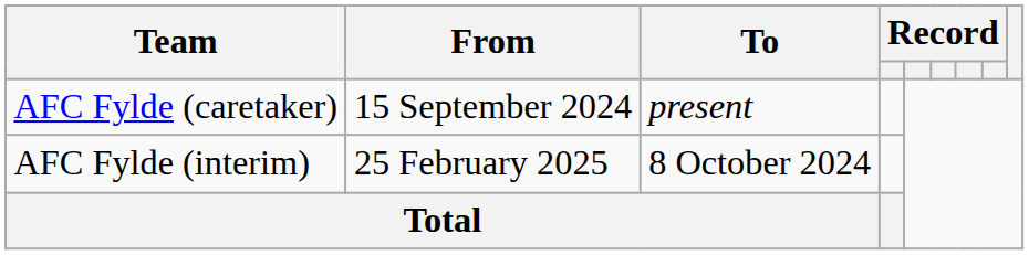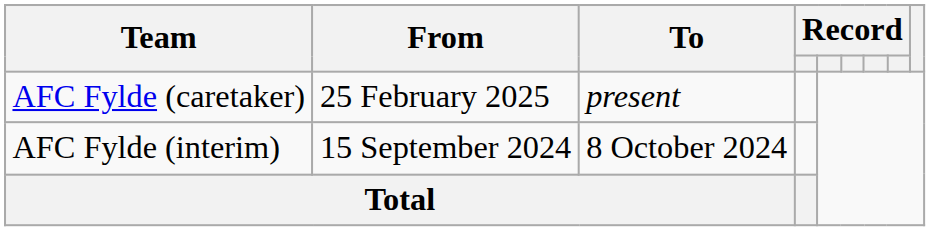 <table class=wikitable style=text-align:center>
 <tr>
 <th rowspan=2>Team</th>
 <th rowspan=2>From</th>
 <th rowspan=2>To</th>
 <th colspan=5>Record</th>
 <th rowspan=2></th>
 </tr>
 <tr>
 <th></th>
 <th></th>
 <th></th>
 <th></th>
 <th></th>
 </tr>
 <tr>
 <td align=left><a href='#'>AFC Fylde</a> (caretaker)</td>
-<td align=left>15 September 2024</td>
+<td align=left>25 February 2025</td>
 <td align=left><em>present</em><br></td>
 <td></td>
 </tr>
 <tr>
 <td align=left>AFC Fylde (interim)</td>
-<td align=left>25 February 2025</td>
+<td align=left>15 September 2024</td>
 <td align=left>8 October 2024<br></td>
 <td></td>
 </tr>
 <tr>
 <th colspan=3>Total<br></th>
 <th></th>
 </tr>
 </table>
